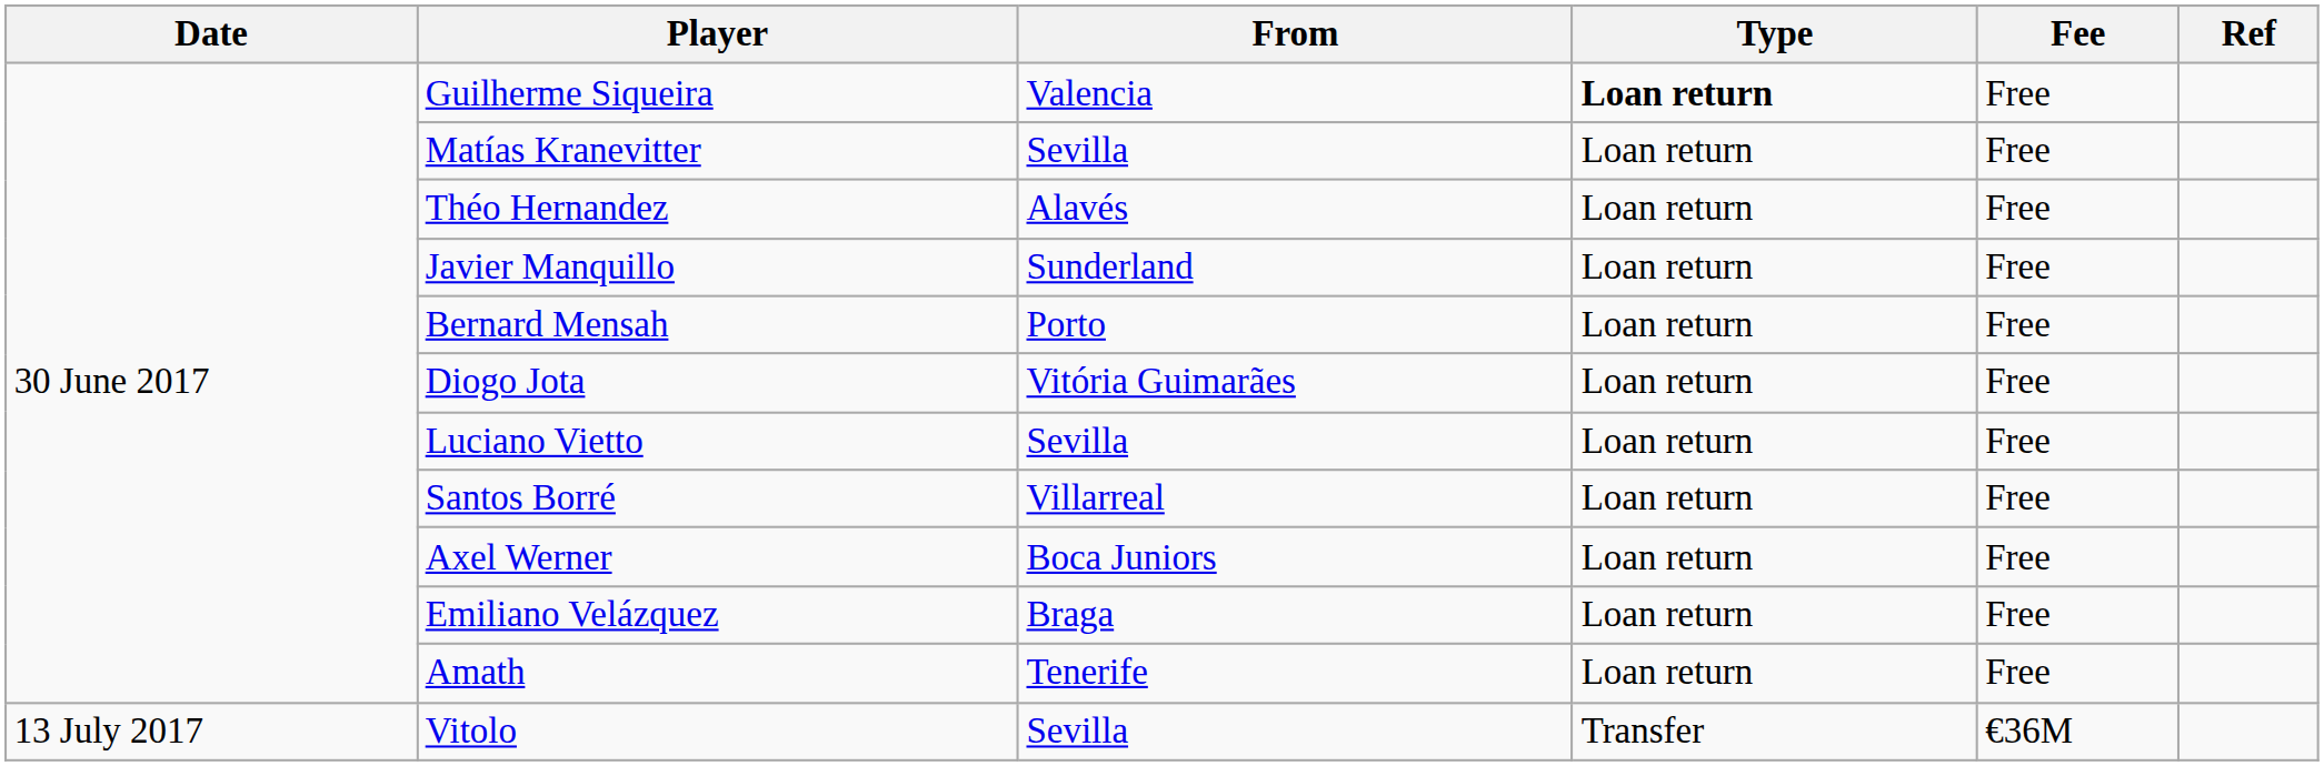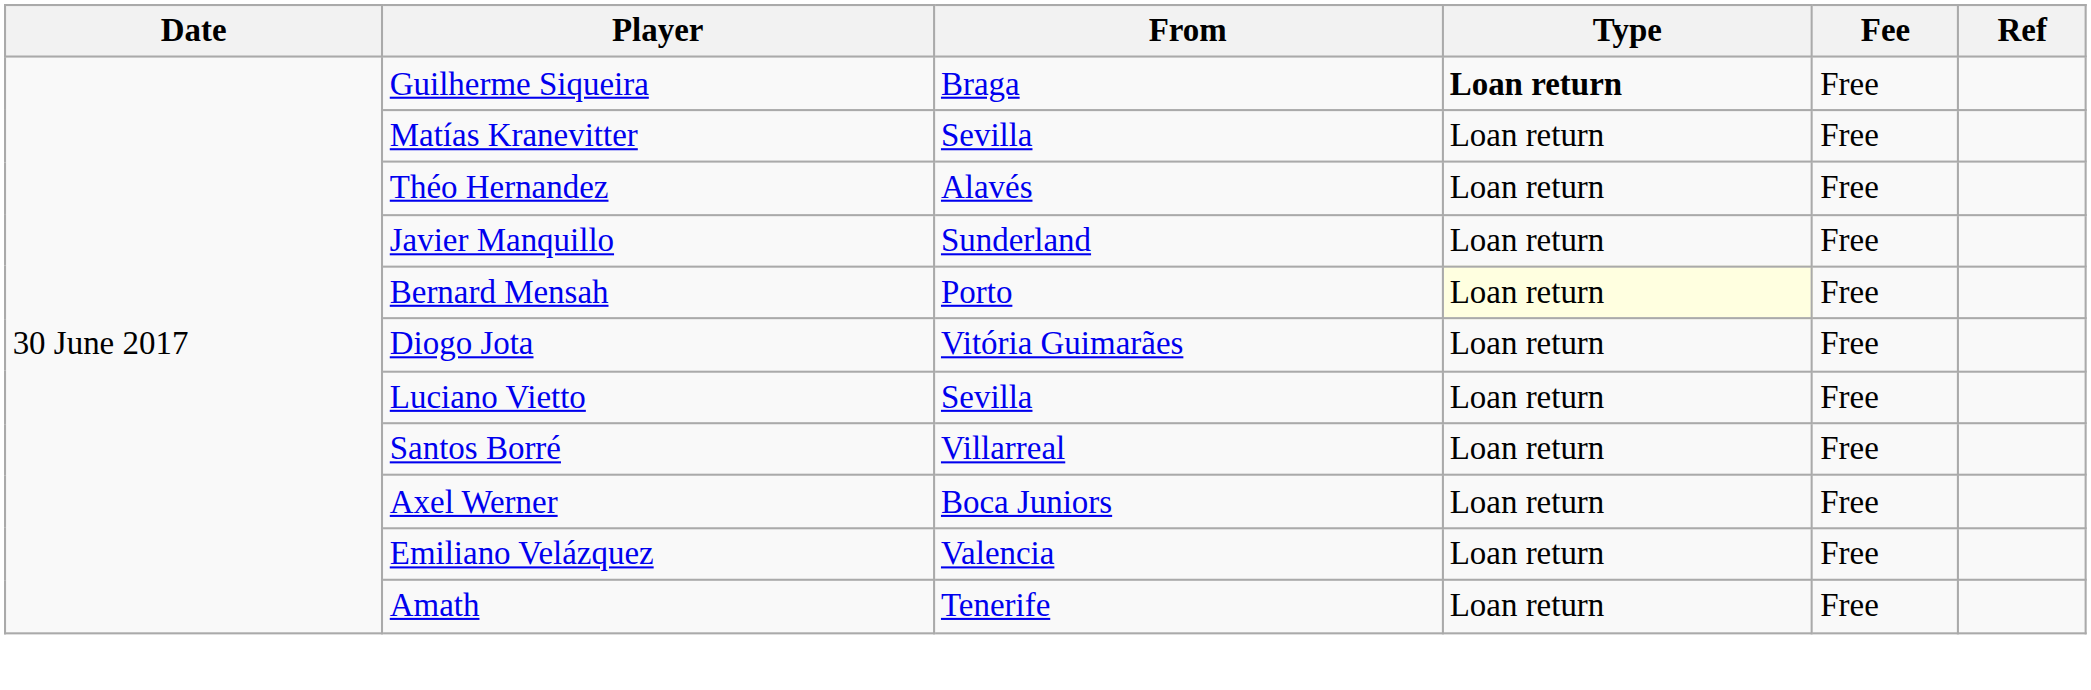 <table class="wikitable" style="width:80%;">
 <tr>
 <th>Date</th>
 <th>Player</th>
 <th>From</th>
 <th>Type</th>
 <th>Fee</th>
 <th>Ref</th>
 </tr>
 <tr>
 <td rowspan="11">30 June 2017</td>
 <td> <a href='#'>Guilherme Siqueira</a></td>
-<td><a href='#'>Valencia</a></td>
+<td> <a href='#'>Braga</a></td>
 <td><strong>Loan return</strong></td>
 <td>Free</td>
 <td></td>
 </tr>
 <tr>
 <td> <a href='#'>Matías Kranevitter</a></td>
 <td><a href='#'>Sevilla</a></td>
 <td>Loan return</td>
 <td>Free</td>
 <td></td>
 </tr>
 <tr>
 <td> <a href='#'>Théo Hernandez</a></td>
 <td> <a href='#'>Alavés</a></td>
 <td>Loan return</td>
 <td>Free</td>
 <td></td>
 </tr>
 <tr>
 <td> <a href='#'>Javier Manquillo</a></td>
 <td> <a href='#'>Sunderland</a></td>
 <td>Loan return</td>
 <td>Free</td>
 <td></td>
 </tr>
 <tr>
 <td> <a href='#'>Bernard Mensah</a></td>
 <td> <a href='#'>Porto</a></td>
-<td>Loan return</td>
+<td style="background: lightyellow;">Loan return</td>
 <td>Free</td>
 <td></td>
 </tr>
 <tr>
 <td> <a href='#'>Diogo Jota</a></td>
 <td> <a href='#'>Vitória Guimarães</a></td>
 <td>Loan return</td>
 <td>Free</td>
 <td></td>
 </tr>
 <tr>
 <td> <a href='#'>Luciano Vietto</a></td>
 <td><a href='#'>Sevilla</a></td>
 <td>Loan return</td>
 <td>Free</td>
 <td></td>
 </tr>
 <tr>
 <td> <a href='#'>Santos Borré</a></td>
 <td> <a href='#'>Villarreal</a></td>
 <td>Loan return</td>
 <td>Free</td>
 <td></td>
 </tr>
 <tr>
 <td> <a href='#'>Axel Werner</a></td>
 <td> <a href='#'>Boca Juniors</a></td>
 <td>Loan return</td>
 <td>Free</td>
 <td></td>
 </tr>
 <tr>
 <td> <a href='#'>Emiliano Velázquez</a></td>
-<td> <a href='#'>Braga</a></td>
+<td><a href='#'>Valencia</a></td>
 <td>Loan return</td>
 <td>Free</td>
 <td></td>
 </tr>
 <tr>
 <td> <a href='#'>Amath</a></td>
 <td> <a href='#'>Tenerife</a></td>
 <td>Loan return</td>
 <td>Free</td>
 <td></td>
 </tr>
-<tr>
-<td>13 July 2017</td>
-<td> <a href='#'>Vitolo</a></td>
-<td> <a href='#'>Sevilla</a></td>
-<td>Transfer</td>
-<td>€36M</td>
-<td></td>
-</tr>
 </table>
